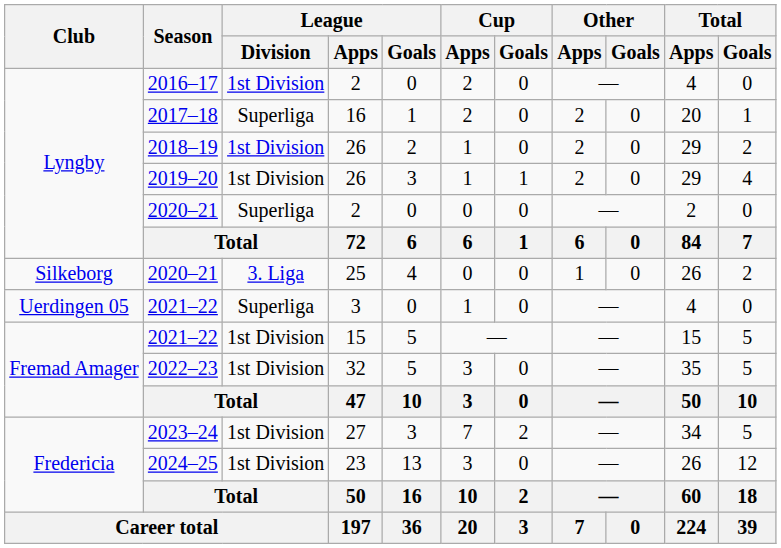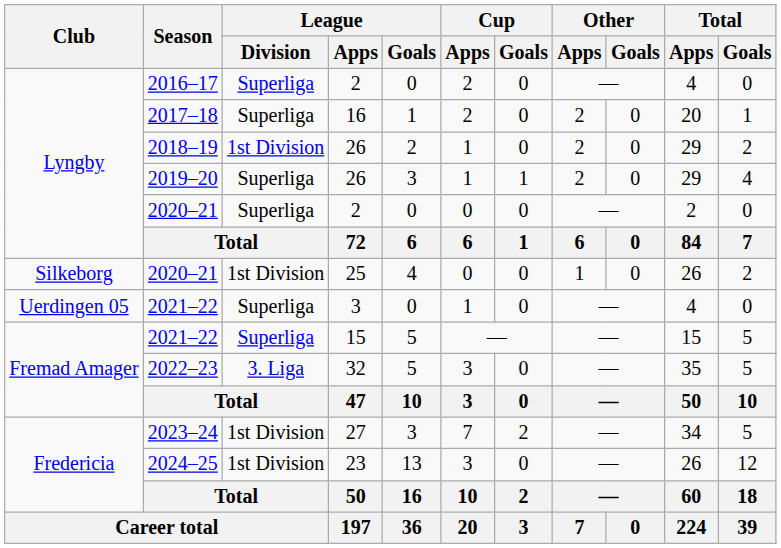 <table class="wikitable" style="text-align:center">
 <tr>
 <th rowspan="2">Club</th>
 <th rowspan="2">Season</th>
 <th colspan="3">League</th>
 <th colspan="2">Cup</th>
 <th colspan="2">Other</th>
 <th colspan="2">Total</th>
 </tr>
 <tr>
 <th>Division</th>
 <th>Apps</th>
 <th>Goals</th>
 <th>Apps</th>
 <th>Goals</th>
 <th>Apps</th>
 <th>Goals</th>
 <th>Apps</th>
 <th>Goals</th>
 </tr>
 <tr>
 <td rowspan="6"><a href='#'>Lyngby</a></td>
 <td><a href='#'>2016–17</a></td>
-<td><a href='#'>1st Division</a></td>
+<td><a href='#'>Superliga</a></td>
 <td>2</td>
 <td>0</td>
 <td>2</td>
 <td>0</td>
 <td colspan="2">—</td>
 <td>4</td>
 <td>0</td>
 </tr>
 <tr>
 <td><a href='#'>2017–18</a></td>
 <td>Superliga</td>
 <td>16</td>
 <td>1</td>
 <td>2</td>
 <td>0</td>
 <td>2</td>
 <td>0</td>
 <td>20</td>
 <td>1</td>
 </tr>
 <tr>
 <td><a href='#'>2018–19</a></td>
 <td><a href='#'>1st Division</a></td>
 <td>26</td>
 <td>2</td>
 <td>1</td>
 <td>0</td>
 <td>2</td>
 <td>0</td>
 <td>29</td>
 <td>2</td>
 </tr>
 <tr>
 <td><a href='#'>2019–20</a></td>
-<td>1st Division</td>
+<td>Superliga</td>
 <td>26</td>
 <td>3</td>
 <td>1</td>
 <td>1</td>
 <td>2</td>
 <td>0</td>
 <td>29</td>
 <td>4</td>
 </tr>
 <tr>
 <td><a href='#'>2020–21</a></td>
 <td>Superliga</td>
 <td>2</td>
 <td>0</td>
 <td>0</td>
 <td>0</td>
 <td colspan="2">—</td>
 <td>2</td>
 <td>0</td>
 </tr>
 <tr>
 <th colspan="2">Total</th>
 <th>72</th>
 <th>6</th>
 <th>6</th>
 <th>1</th>
 <th>6</th>
 <th>0</th>
 <th>84</th>
 <th>7</th>
 </tr>
 <tr>
 <td><a href='#'>Silkeborg</a></td>
 <td><a href='#'>2020–21</a></td>
-<td><a href='#'>3. Liga</a></td>
+<td>1st Division</td>
 <td>25</td>
 <td>4</td>
 <td>0</td>
 <td>0</td>
 <td>1</td>
 <td>0</td>
 <td>26</td>
 <td>2</td>
 </tr>
 <tr>
 <td><a href='#'>Uerdingen 05</a></td>
 <td><a href='#'>2021–22</a></td>
 <td>Superliga</td>
 <td>3</td>
 <td>0</td>
 <td>1</td>
 <td>0</td>
 <td colspan="2">—</td>
 <td>4</td>
 <td>0</td>
 </tr>
 <tr>
 <td rowspan="3"><a href='#'>Fremad Amager</a></td>
 <td><a href='#'>2021–22</a></td>
-<td>1st Division</td>
+<td><a href='#'>Superliga</a></td>
 <td>15</td>
 <td>5</td>
 <td colspan="2">—</td>
 <td colspan="2">—</td>
 <td>15</td>
 <td>5</td>
 </tr>
 <tr>
 <td><a href='#'>2022–23</a></td>
-<td>1st Division</td>
+<td><a href='#'>3. Liga</a></td>
 <td>32</td>
 <td>5</td>
 <td>3</td>
 <td>0</td>
 <td colspan="2">—</td>
 <td>35</td>
 <td>5</td>
 </tr>
 <tr>
 <th colspan="2">Total</th>
 <th>47</th>
 <th>10</th>
 <th>3</th>
 <th>0</th>
 <th colspan="2">—</th>
 <th>50</th>
 <th>10</th>
 </tr>
 <tr>
 <td rowspan="3"><a href='#'>Fredericia</a></td>
 <td><a href='#'>2023–24</a></td>
 <td>1st Division</td>
 <td>27</td>
 <td>3</td>
 <td>7</td>
 <td>2</td>
 <td colspan="2">—</td>
 <td>34</td>
 <td>5</td>
 </tr>
 <tr>
 <td><a href='#'>2024–25</a></td>
 <td>1st Division</td>
 <td>23</td>
 <td>13</td>
 <td>3</td>
 <td>0</td>
 <td colspan="2">—</td>
 <td>26</td>
 <td>12</td>
 </tr>
 <tr>
 <th colspan="2">Total</th>
 <th>50</th>
 <th>16</th>
 <th>10</th>
 <th>2</th>
 <th colspan="2">—</th>
 <th>60</th>
 <th>18</th>
 </tr>
 <tr>
 <th colspan="3">Career total</th>
 <th>197</th>
 <th>36</th>
 <th>20</th>
 <th>3</th>
 <th>7</th>
 <th>0</th>
 <th>224</th>
 <th>39</th>
 </tr>
 </table>
